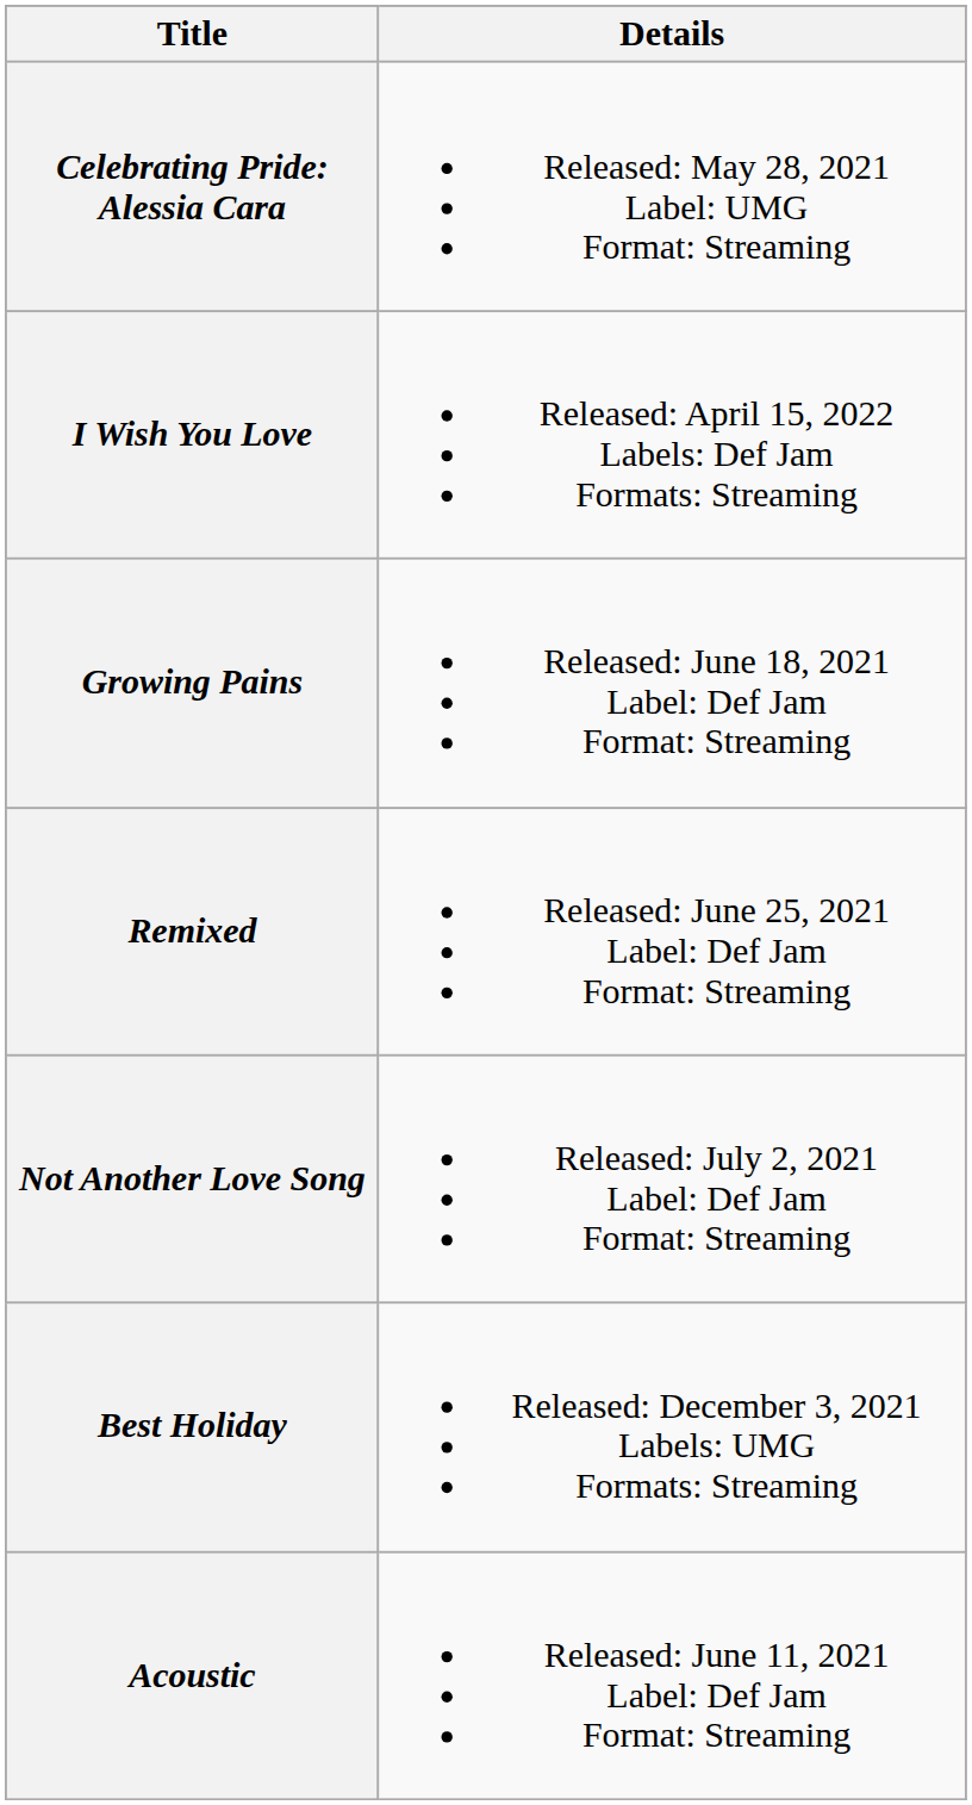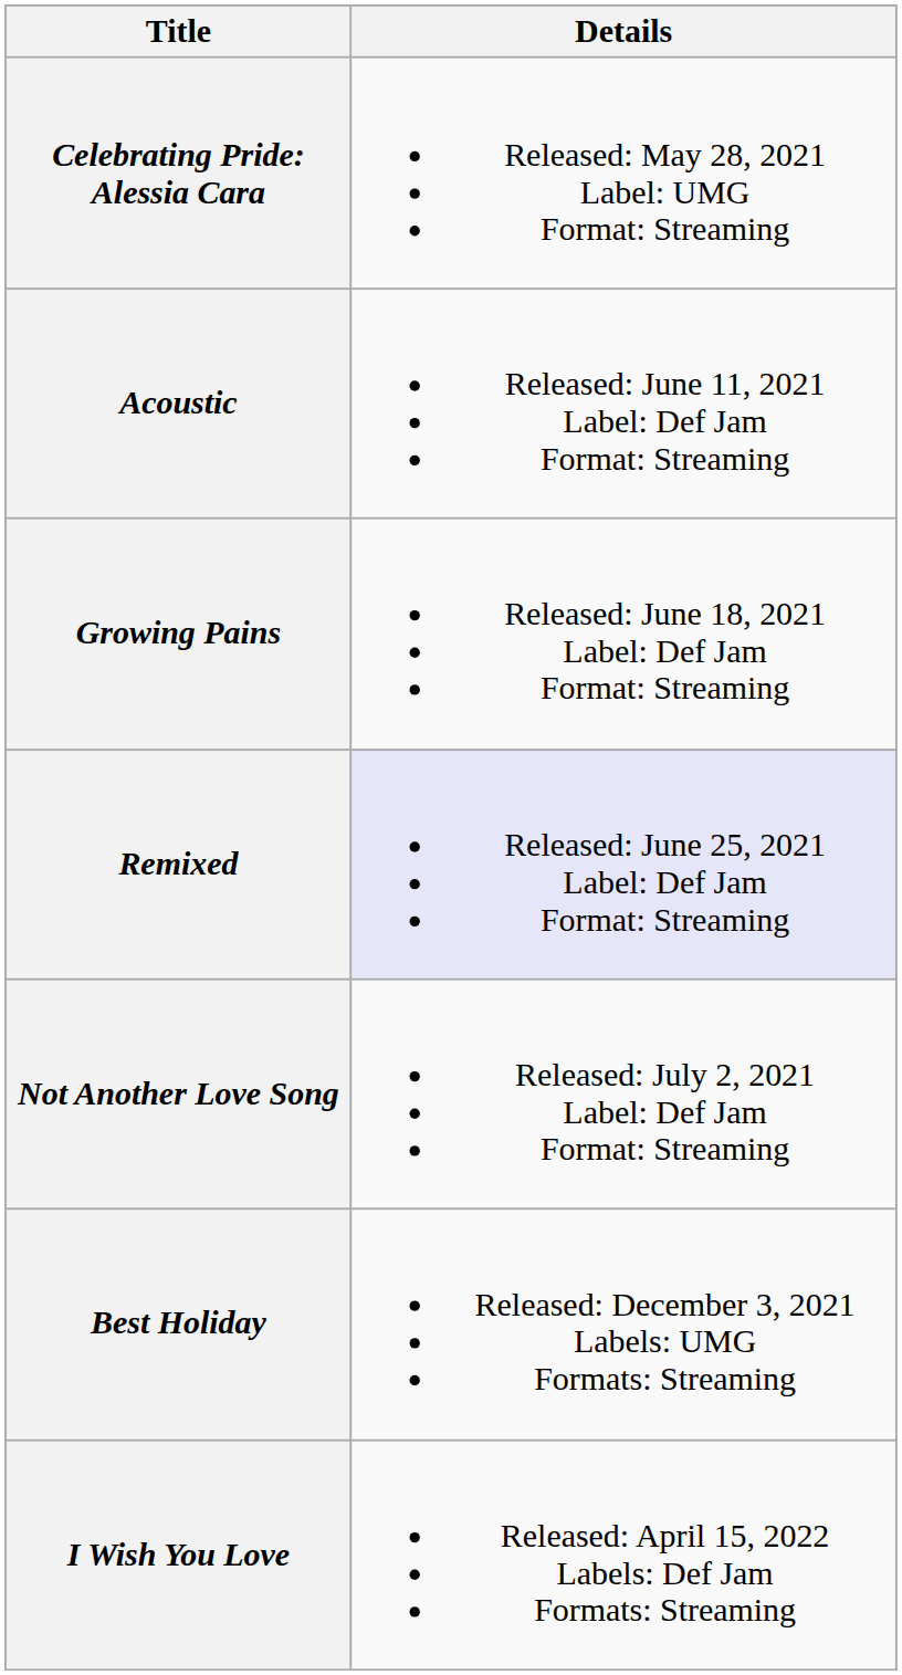 <table class="wikitable plainrowheaders" style="text-align:center;">
 <tr>
 <th scope="col" style="width:10em;">Title</th>
 <th scope="col" style="width:16em;">Details</th>
 </tr>
 <tr>
 <th scope="row"><em>Celebrating Pride: Alessia Cara</em></th>
 <td><br><ul><li>Released: May 28, 2021</li><li>Label: UMG</li><li>Format: Streaming</li></ul></td>
 </tr>
 <tr>
-<th scope="row"><em>I Wish You Love</em></th>
-<td><br><ul><li>Released: April 15, 2022</li><li>Labels: Def Jam</li><li>Formats: Streaming</li></ul></td>
+<th scope="row"><em>Acoustic</em></th>
+<td><br><ul><li>Released: June 11, 2021</li><li>Label: Def Jam</li><li>Format: Streaming</li></ul></td>
 </tr>
 <tr>
 <th scope="row"><em>Growing Pains</em></th>
 <td><br><ul><li>Released: June 18, 2021</li><li>Label: Def Jam</li><li>Format: Streaming</li></ul></td>
 </tr>
 <tr>
 <th scope="row"><em>Remixed</em></th>
-<td><br><ul><li>Released: June 25, 2021</li><li>Label: Def Jam</li><li>Format: Streaming</li></ul></td>
+<td style="background: lavender;"><br><ul><li>Released: June 25, 2021</li><li>Label: Def Jam</li><li>Format: Streaming</li></ul></td>
 </tr>
 <tr>
 <th scope="row"><em>Not Another Love Song</em></th>
 <td><br><ul><li>Released: July 2, 2021</li><li>Label: Def Jam</li><li>Format: Streaming</li></ul></td>
 </tr>
 <tr>
 <th scope="row"><em>Best Holiday</em></th>
 <td><br><ul><li>Released: December 3, 2021</li><li>Labels: UMG</li><li>Formats: Streaming</li></ul></td>
 </tr>
 <tr>
-<th scope="row"><em>Acoustic</em></th>
-<td><br><ul><li>Released: June 11, 2021</li><li>Label: Def Jam</li><li>Format: Streaming</li></ul></td>
+<th scope="row"><em>I Wish You Love</em></th>
+<td><br><ul><li>Released: April 15, 2022</li><li>Labels: Def Jam</li><li>Formats: Streaming</li></ul></td>
 </tr>
 </table>
